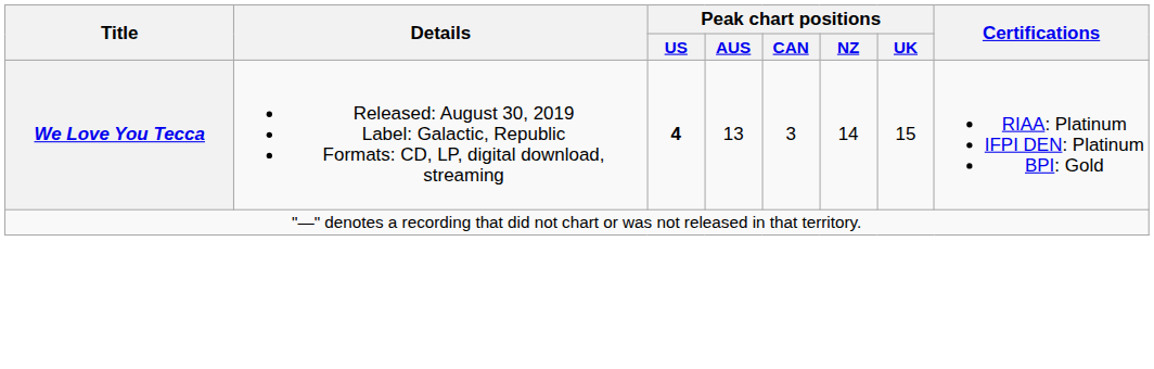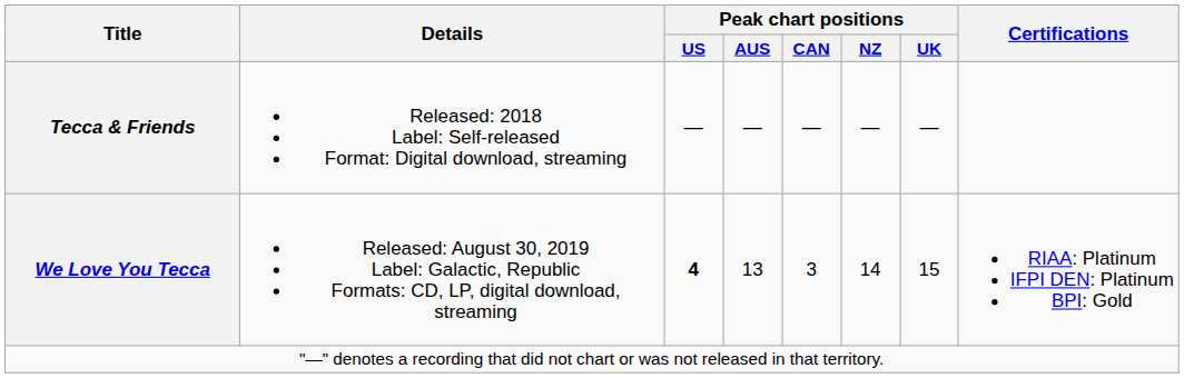 <table class="wikitable plainrowheaders" style="text-align:center">
 <tr>
 <th scope="col" rowspan="2" style="width:12em;">Title</th>
 <th scope="col" rowspan="2" style="width:22em;">Details</th>
 <th scope="col" colspan="5">Peak chart positions</th>
 <th rowspan="2"><a href='#'>Certifications</a></th>
 </tr>
 <tr>
 <th scope="col" style="width:3em;font-size:90%;"><a href='#'>US</a><br></th>
 <th scope="col" style="width:3em;font-size:90%;"><a href='#'>AUS</a><br></th>
 <th scope="col" style="width:3em;font-size:90%;"><a href='#'>CAN</a><br></th>
 <th scope="col" style="width:3em;font-size:90%;"><a href='#'>NZ</a><br></th>
 <th scope="col" style="width:3em;font-size:90%;"><a href='#'>UK</a><br></th>
 </tr>
 <tr>
+<th scope="row"><em>Tecca & Friends</em></th>
+<td><br><ul><li>Released: 2018</li><li>Label: Self-released</li><li>Format: Digital download, streaming</li></ul></td>
+<td>—</td>
+<td>—</td>
+<td>—</td>
+<td>—</td>
+<td>—</td>
+<td></td>
+</tr>
+<tr>
 <th scope="row"><em><a href='#'>We Love You Tecca</a></em></th>
 <td><br><ul><li>Released: August 30, 2019</li><li>Label: Galactic, Republic</li><li>Formats: CD, LP, digital download, streaming</li></ul></td>
 <td><strong>4</strong></td>
 <td>13</td>
 <td>3</td>
 <td>14</td>
 <td>15</td>
 <td><br><ul><li><a href='#'>RIAA</a>: Platinum</li><li><a href='#'>IFPI DEN</a>: Platinum</li><li><a href='#'>BPI</a>: Gold</li></ul></td>
 </tr>
 <tr>
 <td colspan="8" style="font-size:90%">"—" denotes a recording that did not chart or was not released in that territory.</td>
 </tr>
 </table>
